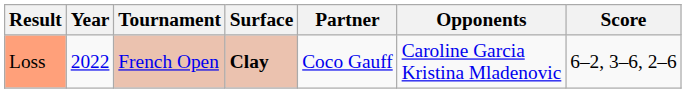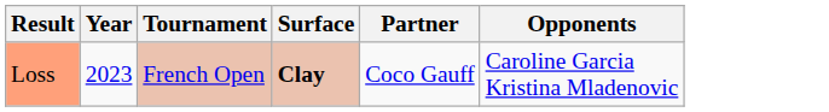 <table class="sortable wikitable">
 <tr>
 <th>Result</th>
 <th>Year</th>
 <th>Tournament</th>
 <th>Surface</th>
 <th>Partner</th>
 <th>Opponents</th>
-<th class=unsortable>Score</th>
 </tr>
 <tr>
 <td bgcolor=FFA07A>Loss</td>
-<td><a href='#'>2022</a></td>
+<td><a href='#'>2023</a></td>
 <td bgcolor=ebc2af><a href='#'>French Open</a></td>
 <td bgcolor=ebc2af><strong>Clay</strong></td>
 <td> <a href='#'>Coco Gauff</a></td>
 <td> <a href='#'>Caroline Garcia</a> <br>  <a href='#'>Kristina Mladenovic</a></td>
-<td>6–2, 3–6, 2–6</td>
 </tr>
 </table>
